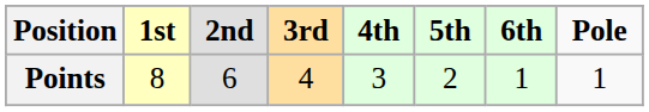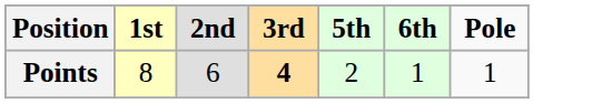 <table class="wikitable" style="font-size:85%; text-align:center">
 <tr>
 <th>Position</th>
 <td style="background:#FFFFBF;"> <strong>1st</strong> </td>
 <td style="background:#DFDFDF;"> <strong>2nd</strong> </td>
 <td style="background:#FFDF9F;"> <strong>3rd</strong> </td>
-<td style="background:#DFFFDF;"> <strong>4th</strong> </td>
 <td style="background:#DFFFDF;"> <strong>5th</strong> </td>
 <td style="background:#DFFFDF;"> <strong>6th</strong> </td>
 <td> <strong>Pole</strong> </td>
 </tr>
 <tr>
 <th>Points</th>
 <td style="background:#FFFFBF;">8</td>
 <td style="background:#DFDFDF;">6</td>
-<td style="background:#FFDF9F;">4</td>
-<td style="background:#DFFFDF;">3</td>
+<td style="background:#FFDF9F;"><strong>4</strong></td>
 <td style="background:#DFFFDF;">2</td>
 <td style="background:#DFFFDF;">1</td>
 <td>1</td>
 </tr>
 </table>
